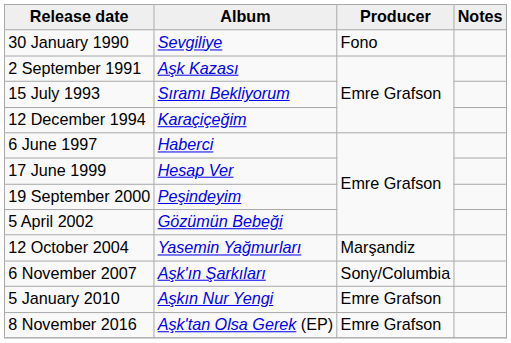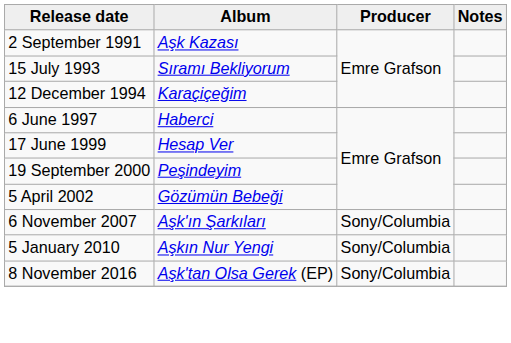 <table class="wikitable">
 <tr>
 <th style="background:#efefef;">Release date</th>
 <th style="background:#efefef;">Album</th>
 <th style="background:#efefef;">Producer</th>
 <th style="background:#efefef;">Notes</th>
-</tr>
-<tr>
-<td>30 January 1990</td>
-<td><em><a href='#'>Sevgiliye</a></em></td>
-<td rowspan="1">Fono</td>
-<td></td>
 </tr>
 <tr>
 <td>2 September 1991</td>
 <td><em><a href='#'>Aşk Kazası</a></em></td>
 <td rowspan="3">Emre Grafson</td>
 <td></td>
 </tr>
 <tr>
 <td>15 July 1993</td>
 <td><em><a href='#'>Sıramı Bekliyorum</a></em></td>
 <td></td>
 </tr>
 <tr>
 <td>12 December 1994</td>
 <td><em><a href='#'>Karaçiçeğim</a></em></td>
 <td></td>
 </tr>
 <tr>
 <td>6  June 1997</td>
 <td><em><a href='#'>Haberci</a></em></td>
 <td rowspan="4">Emre Grafson</td>
 <td></td>
 </tr>
 <tr>
 <td>17 June 1999</td>
 <td><em><a href='#'>Hesap Ver</a></em></td>
 <td></td>
 </tr>
 <tr>
 <td>19 September 2000</td>
 <td><em><a href='#'>Peşindeyim</a></em></td>
 <td></td>
 </tr>
 <tr>
 <td>5 April 2002</td>
 <td><em><a href='#'>Gözümün Bebeği</a></em></td>
 <td></td>
 </tr>
 <tr>
-<td>12 October 2004</td>
-<td><em><a href='#'>Yasemin Yağmurları</a></em></td>
-<td rowspan="1">Marşandiz</td>
-<td></td>
-</tr>
-<tr>
 <td>6 November 2007</td>
 <td><em><a href='#'>Aşk'ın Şarkıları</a></em></td>
 <td rowspan="1">Sony/Columbia</td>
 <td></td>
 </tr>
 <tr>
 <td>5 January 2010</td>
 <td><em><a href='#'>Aşkın Nur Yengi</a></em></td>
-<td rowspan="1">Emre Grafson</td>
+<td rowspan="1">Sony/Columbia</td>
 <td></td>
 </tr>
 <tr>
 <td>8 November 2016</td>
 <td><em><a href='#'>Aşk'tan Olsa Gerek</a></em> (EP)</td>
-<td rowspan="1">Emre Grafson</td>
+<td rowspan="1">Sony/Columbia</td>
 <td></td>
 </tr>
 <tr>
 </tr>
 </table>
